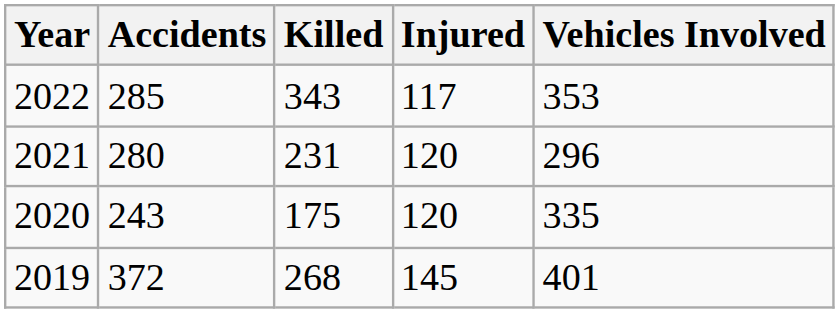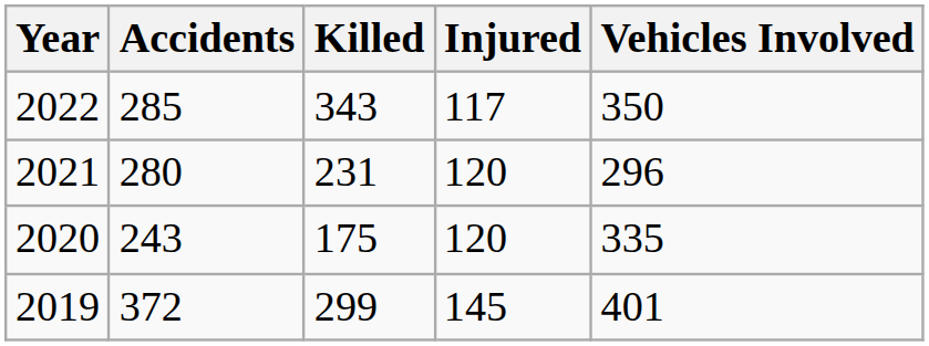 <table class = "wikitable sortable">
 <tr>
 <th>Year</th>
 <th>Accidents</th>
 <th>Killed</th>
 <th>Injured</th>
 <th>Vehicles Involved</th>
 </tr>
 <tr>
 <td>2022</td>
 <td>285</td>
 <td>343</td>
 <td>117</td>
-<td>353</td>
+<td>350</td>
 </tr>
 <tr>
 <td>2021</td>
 <td>280</td>
 <td>231</td>
 <td>120</td>
 <td>296</td>
 </tr>
 <tr>
 <td>2020</td>
 <td>243</td>
 <td>175</td>
 <td>120</td>
 <td>335</td>
 </tr>
 <tr>
 <td>2019</td>
 <td>372</td>
-<td>268</td>
+<td>299</td>
 <td>145</td>
 <td>401</td>
 </tr>
 </table>
